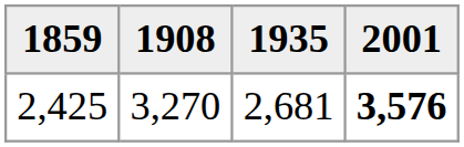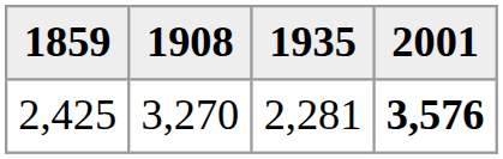 <table rules="all" cellspacing="0" cellpadding="4" style="border: 1px solid #999">
 <tr bgcolor="#EEEEEE">
 <th>1859</th>
 <th>1908</th>
 <th>1935</th>
 <th>2001</th>
 </tr>
 <tr bgcolor="#FFFFFF">
 <td align=center>2,425</td>
 <td align=center>3,270</td>
-<td align=center>2,681</td>
+<td align=center>2,281</td>
 <td align=center><strong>3,576</strong></td>
 </tr>
 </table>
